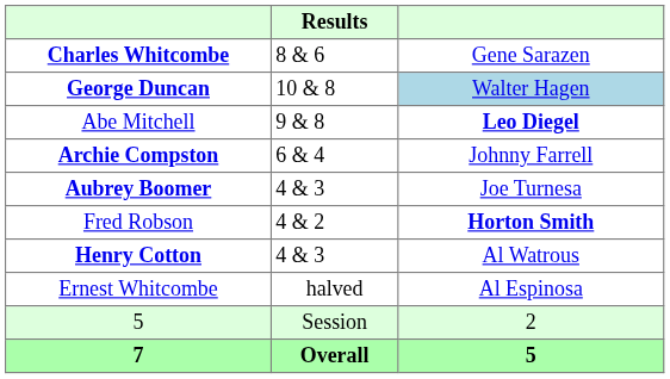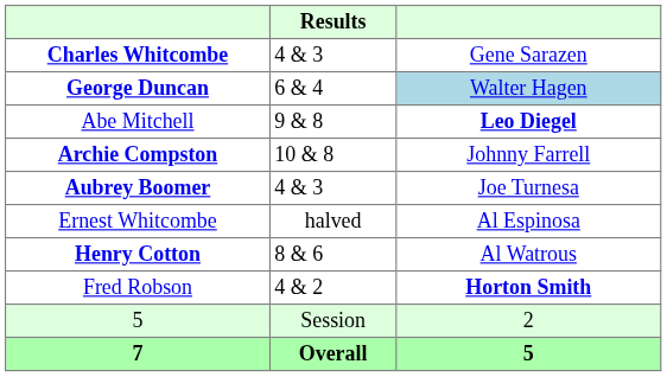 <table border="1" cellpadding="3" style="border-collapse: collapse; text-align:center;">
 <tr style="background:#dfd;">
 <th style="width:12em;"></th>
 <th style="width:5.5em;">Results</th>
 <th style="width:12em;"></th>
 </tr>
 <tr>
 <td><strong><a href='#'>Charles Whitcombe</a></strong></td>
-<td align=left> 8 & 6</td>
+<td align=left> 4 & 3</td>
 <td><a href='#'>Gene Sarazen</a></td>
 </tr>
 <tr>
 <td><strong><a href='#'>George Duncan</a></strong></td>
-<td align=left> 10 & 8</td>
+<td align=left> 6 & 4</td>
 <td style="background: lightblue;"><a href='#'>Walter Hagen</a></td>
 </tr>
 <tr>
 <td><a href='#'>Abe Mitchell</a></td>
 <td align=left> 9 & 8</td>
 <td><strong><a href='#'>Leo Diegel</a></strong></td>
 </tr>
 <tr>
 <td><strong><a href='#'>Archie Compston</a></strong></td>
-<td align=left> 6 & 4</td>
+<td align=left> 10 & 8</td>
 <td><a href='#'>Johnny Farrell</a></td>
 </tr>
 <tr>
 <td><strong><a href='#'>Aubrey Boomer</a></strong></td>
 <td align=left> 4 & 3</td>
 <td><a href='#'>Joe Turnesa</a></td>
 </tr>
 <tr>
+<td><a href='#'>Ernest Whitcombe</a></td>
+<td>halved</td>
+<td><a href='#'>Al Espinosa</a></td>
+</tr>
+<tr>
+<td><strong><a href='#'>Henry Cotton</a></strong></td>
+<td align=left> 8 & 6</td>
+<td><a href='#'>Al Watrous</a></td>
+</tr>
+<tr>
 <td><a href='#'>Fred Robson</a></td>
 <td align=left> 4 & 2</td>
 <td><strong><a href='#'>Horton Smith</a></strong></td>
-</tr>
-<tr>
-<td><strong><a href='#'>Henry Cotton</a></strong></td>
-<td align=left> 4 & 3</td>
-<td><a href='#'>Al Watrous</a></td>
-</tr>
-<tr>
-<td><a href='#'>Ernest Whitcombe</a></td>
-<td>halved</td>
-<td><a href='#'>Al Espinosa</a></td>
 </tr>
 <tr style="background:#dfd;">
 <td>5</td>
 <td>Session</td>
 <td>2</td>
 </tr>
 <tr style="background:#afa;">
 <th>7</th>
 <th>Overall</th>
 <th>5</th>
 </tr>
 </table>
